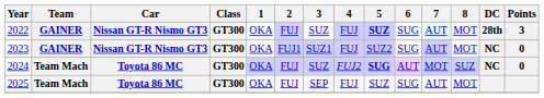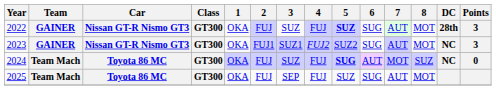 <table class="wikitable" style="text-align:center; font-size:85%">
 <tr>
 <th>Year</th>
 <th>Team</th>
 <th>Car</th>
 <th>Class</th>
 <th>1</th>
 <th>2</th>
 <th>3</th>
 <th>4</th>
 <th>5</th>
 <th>6</th>
 <th>7</th>
 <th>8</th>
 <th>DC</th>
 <th>Points</th>
 </tr>
 <tr>
 <td><a href='#'>2022</a></td>
 <th nowrap><a href='#'>GAINER</a></th>
 <th nowrap><a href='#'>Nissan GT-R Nismo GT3</a></th>
 <th>GT300</th>
 <td style="background:#;"><a href='#'>OKA</a><br></td>
 <td style="background:#CFCFFF;"><a href='#'>FUJ</a><br></td>
 <td style="background:#;"><a href='#'>SUZ</a><br></td>
 <td style="background:#CFCFFF;"><a href='#'>FUJ</a><br></td>
 <td style="background:#CFCFFF;"><strong><a href='#'>SUZ</a><br></strong></td>
 <td style="background:#;"><a href='#'>SUG</a><br></td>
 <td style="background:#dfffdf;"><a href='#'>AUT</a><br></td>
 <td style="background:#;"><a href='#'>MOT</a><br></td>
 <th>28th</th>
 <th>3</th>
 </tr>
 <tr>
 <td><a href='#'>2023</a></td>
 <th nowrap><a href='#'>GAINER</a></th>
 <th nowrap><a href='#'>Nissan GT-R Nismo GT3</a></th>
 <th>GT300</th>
 <td style="background:#;"><a href='#'>OKA</a><br></td>
 <td style="background:#cfcfff;"><a href='#'>FUJ1</a><br></td>
 <td style="background:#cfcfff;"><a href='#'>SUZ1</a><br></td>
-<td style="background:#CFCFFF;"><a href='#'>FUJ</a><br></td>
+<td style="background:#cfcfff;"><em><a href='#'>FUJ2</a></em><br></td>
 <td style="background:#cfcfff;"><a href='#'>SUZ2</a><br></td>
 <td style="background:#;"><a href='#'>SUG</a><br></td>
 <td style="background:#cfcfff;"><a href='#'>AUT</a><br></td>
 <td style="background:#;"><a href='#'>MOT</a><br></td>
 <th>NC</th>
-<th>0</th>
+<th>3</th>
 </tr>
 <tr>
 <td><a href='#'>2024</a></td>
 <th>Team Mach</th>
 <th><a href='#'>Toyota 86 MC</a></th>
 <th>GT300</th>
 <td style="background:#CFCFFF;"><a href='#'>OKA</a><br></td>
 <td style="background:#CFCFFF;"><a href='#'>FUJ</a><br></td>
 <td style="background:#CFCFFF;"><a href='#'>SUZ</a><br></td>
-<td style="background:#cfcfff;"><em><a href='#'>FUJ2</a></em><br></td>
+<td style="background:#CFCFFF;"><a href='#'>FUJ</a><br></td>
 <td style="background:#CFCFFF;"><strong><a href='#'>SUG</a><br></strong></td>
 <td style="background:#EFCFFF;"><a href='#'>AUT</a><br></td>
 <td style="background:#CFCFFF;"><a href='#'>MOT</a><br></td>
 <td style="background:#CFCFFF;"><a href='#'>SUZ</a><br></td>
 <th>NC</th>
 <th>0</th>
 </tr>
 <tr>
 <td><a href='#'>2025</a></td>
 <th>Team Mach</th>
 <th><a href='#'>Toyota 86 MC</a></th>
 <th>GT300</th>
 <td style="background:#;"><a href='#'>OKA</a><br></td>
 <td style="background:#;"><a href='#'>FUJ</a><br></td>
 <td style="background:#;"><a href='#'>SEP</a><br></td>
 <td style="background:#;"><a href='#'>FUJ</a><br></td>
 <td style="background:#;"><a href='#'>SUZ</a><br></td>
 <td style="background:#;"><a href='#'>SUG</a><br></td>
 <td style="background:#;"><a href='#'>AUT</a><br></td>
 <td style="background:#;"><a href='#'>MOT</a><br></td>
 <th></th>
 <th></th>
 </tr>
 <tr>
 </tr>
 </table>
